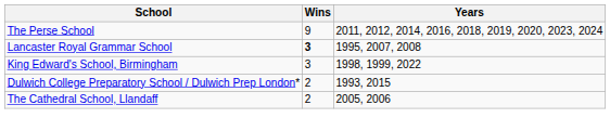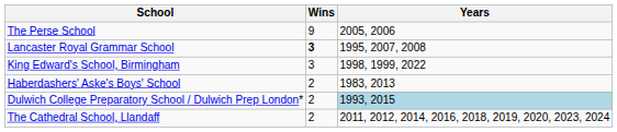 <table class="wikitable sortable">
 <tr>
 <th>School</th>
 <th>Wins</th>
 <th>Years</th>
 </tr>
 <tr>
 <td><a href='#'>The Perse School</a></td>
 <td>9</td>
-<td>2011, 2012, 2014, 2016, 2018, 2019, 2020, 2023, 2024</td>
+<td>2005, 2006</td>
 </tr>
 <tr>
 <td><a href='#'>Lancaster Royal Grammar School</a></td>
 <td><strong>3</strong></td>
 <td>1995, 2007, 2008</td>
 </tr>
 <tr>
 <td><a href='#'>King Edward's School, Birmingham</a></td>
 <td>3</td>
 <td>1998, 1999, 2022</td>
 </tr>
 <tr>
+<td><a href='#'>Haberdashers' Aske's Boys' School</a></td>
+<td>2</td>
+<td>1983, 2013</td>
+</tr>
+<tr>
 <td><a href='#'>Dulwich College Preparatory School / Dulwich Prep London</a>*</td>
 <td>2</td>
-<td>1993, 2015</td>
+<td style="background: lightblue;">1993, 2015</td>
 </tr>
 <tr>
 <td><a href='#'>The Cathedral School, Llandaff</a></td>
 <td>2</td>
-<td>2005, 2006</td>
+<td>2011, 2012, 2014, 2016, 2018, 2019, 2020, 2023, 2024</td>
 </tr>
 </table>
